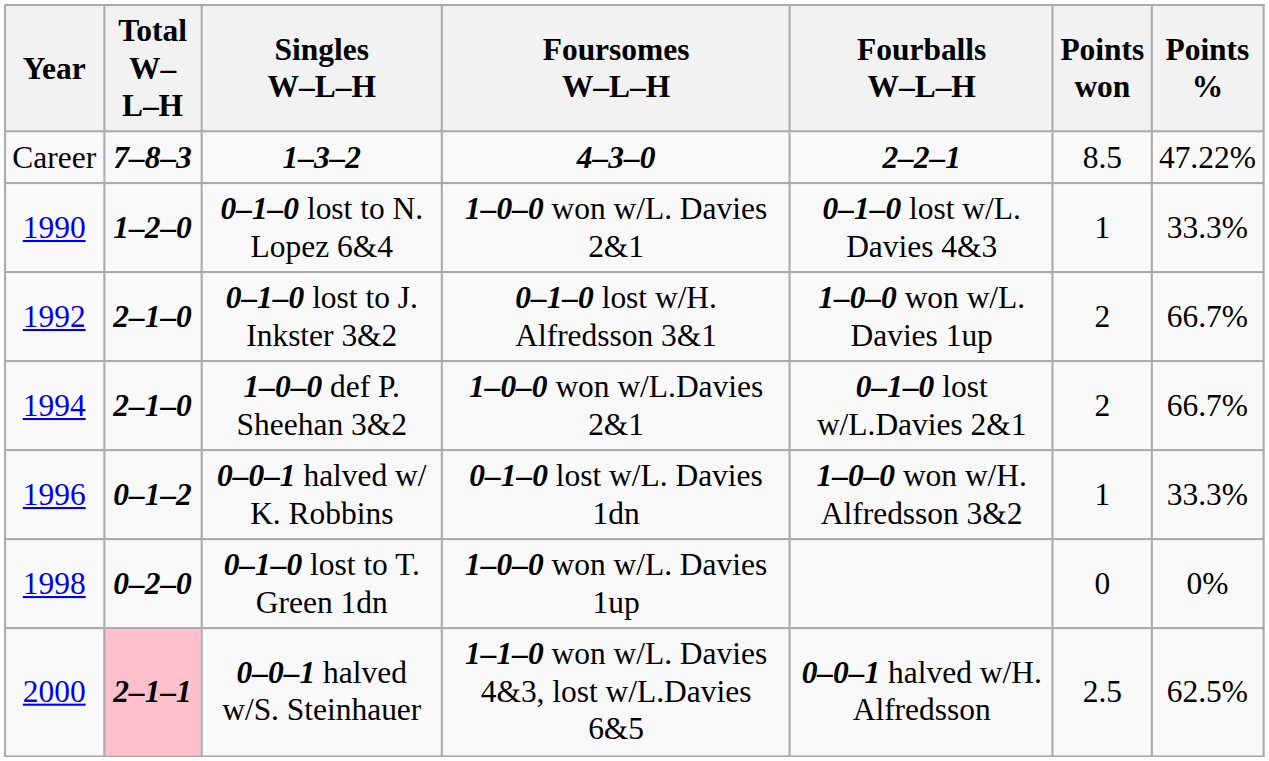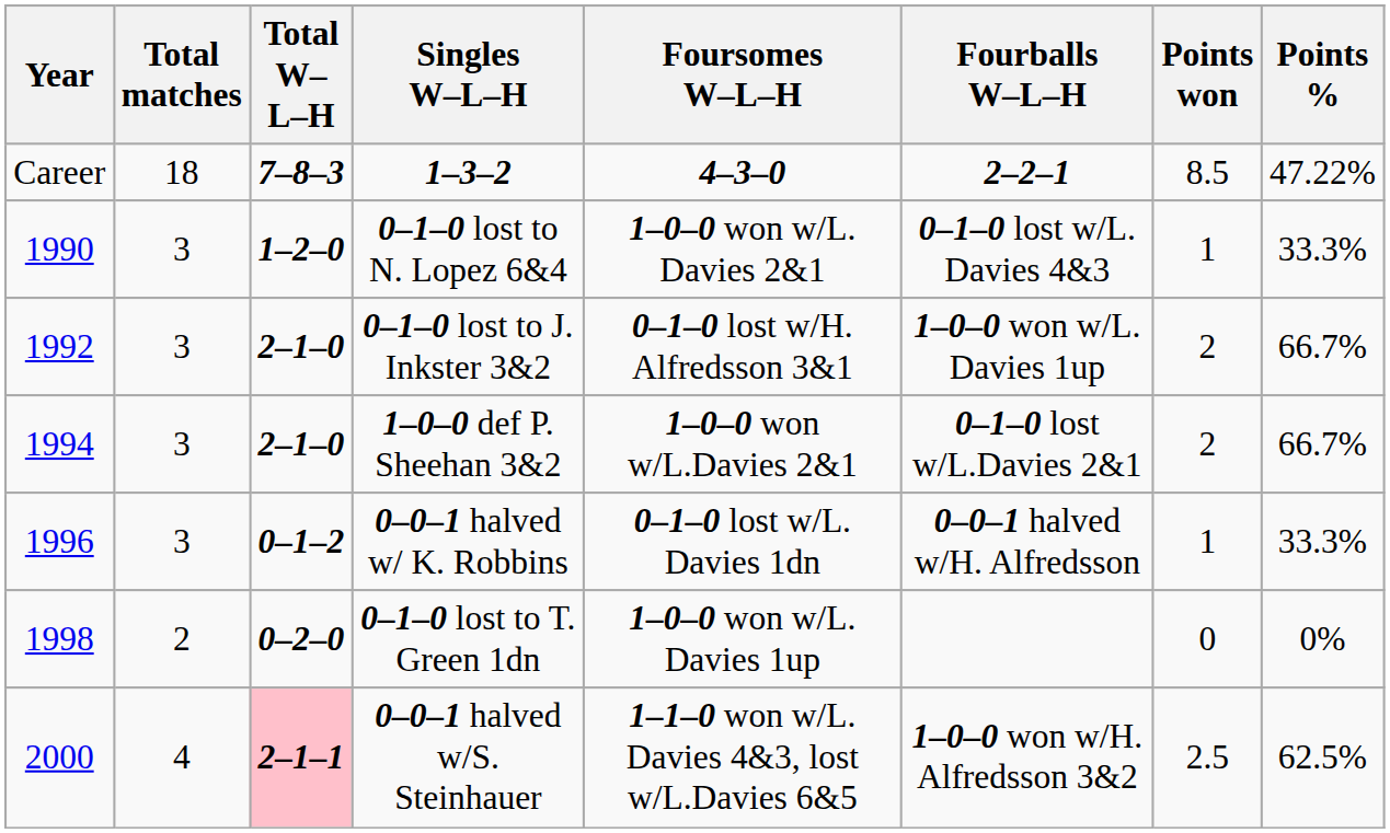 <table class="wikitable" style="text-align:center; font-size: 95%;">
 <tr>
 <th>Year</th>
+<th>Total<br>matches</th>
 <th>Total<br>W–L–H</th>
 <th>Singles<br>W–L–H</th>
 <th>Foursomes<br>W–L–H</th>
 <th>Fourballs<br>W–L–H</th>
 <th>Points<br>won</th>
 <th>Points<br>%</th>
 </tr>
 <tr>
 <td>Career</td>
+<td>18</td>
 <td><strong><em>7–8–3</em></strong></td>
 <td><strong><em>1–3–2</em></strong></td>
 <td><strong><em>4–3–0</em></strong></td>
 <td><strong><em>2–2–1</em></strong></td>
 <td>8.5</td>
 <td>47.22%</td>
 </tr>
 <tr>
 <td><a href='#'>1990</a></td>
+<td>3</td>
 <td><strong><em>1–2–0</em></strong></td>
 <td><strong><em>0–1–0</em></strong> lost to N. Lopez 6&4</td>
 <td><strong><em>1–0–0</em></strong> won w/L. Davies 2&1</td>
 <td><strong><em>0–1–0</em></strong> lost w/L. Davies 4&3</td>
 <td>1</td>
 <td>33.3%</td>
 </tr>
 <tr>
 <td><a href='#'>1992</a></td>
+<td>3</td>
 <td><strong><em>2–1–0</em></strong></td>
 <td><strong><em>0–1–0</em></strong> lost to J. Inkster 3&2</td>
 <td><strong><em>0–1–0</em></strong> lost w/H. Alfredsson 3&1</td>
 <td><strong><em>1–0–0</em></strong> won w/L. Davies 1up</td>
 <td>2</td>
 <td>66.7%</td>
 </tr>
 <tr>
 <td><a href='#'>1994</a></td>
+<td>3</td>
 <td><strong><em>2–1–0</em></strong></td>
 <td><strong><em>1–0–0</em></strong> def P. Sheehan 3&2</td>
 <td><strong><em>1–0–0</em></strong> won w/L.Davies 2&1</td>
 <td><strong><em>0–1–0</em></strong> lost w/L.Davies 2&1</td>
 <td>2</td>
 <td>66.7%</td>
 </tr>
 <tr>
 <td><a href='#'>1996</a></td>
+<td>3</td>
 <td><strong><em>0–1–2</em></strong></td>
 <td><strong><em>0–0–1</em></strong> halved w/ K. Robbins</td>
 <td><strong><em>0–1–0</em></strong> lost w/L. Davies 1dn</td>
-<td><strong><em>1–0–0</em></strong> won w/H. Alfredsson 3&2</td>
+<td><strong><em>0–0–1</em></strong> halved w/H. Alfredsson</td>
 <td>1</td>
 <td>33.3%</td>
 </tr>
 <tr>
 <td><a href='#'>1998</a></td>
+<td>2</td>
 <td><strong><em>0–2–0</em></strong></td>
 <td><strong><em>0–1–0</em></strong> lost to T. Green 1dn</td>
 <td><strong><em>1–0–0</em></strong> won w/L. Davies 1up</td>
 <td></td>
 <td>0</td>
 <td>0%</td>
 </tr>
 <tr>
 <td><a href='#'>2000</a></td>
+<td>4</td>
 <td style="background: pink;"><strong><em>2–1–1</em></strong></td>
 <td><strong><em>0–0–1</em></strong> halved w/S. Steinhauer</td>
 <td><strong><em>1–1–0</em></strong> won w/L. Davies 4&3, lost w/L.Davies 6&5</td>
-<td><strong><em>0–0–1</em></strong> halved w/H. Alfredsson</td>
+<td><strong><em>1–0–0</em></strong> won w/H. Alfredsson 3&2</td>
 <td>2.5</td>
 <td>62.5%</td>
 </tr>
 </table>
